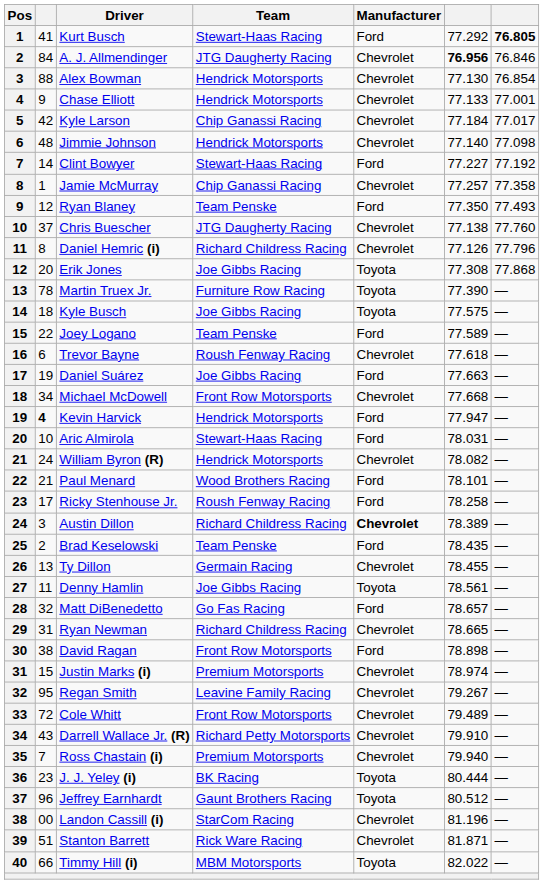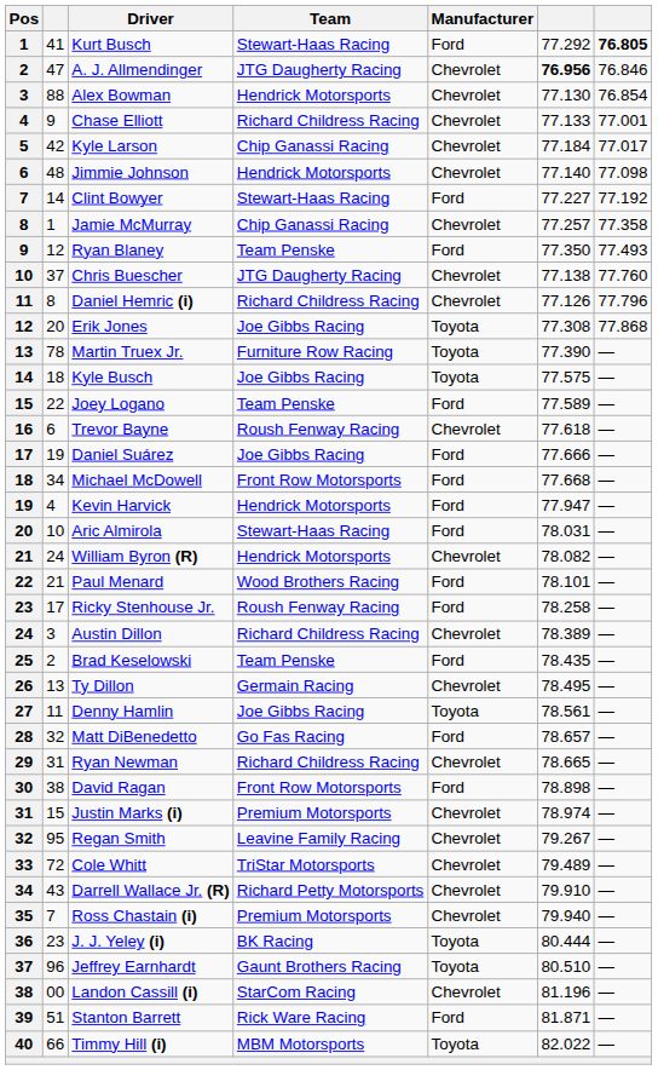 <table class="wikitable" style="font-size:95%">
 <tr>
 <th>Pos</th>
 <th></th>
 <th>Driver</th>
 <th>Team</th>
 <th>Manufacturer</th>
 <th></th>
 <th></th>
 </tr>
 <tr>
 <th>1</th>
 <td>41</td>
 <td><a href='#'>Kurt Busch</a></td>
 <td><a href='#'>Stewart-Haas Racing</a></td>
 <td>Ford</td>
 <td>77.292</td>
 <td><strong>76.805</strong></td>
 </tr>
 <tr>
 <th>2</th>
-<td>84</td>
+<td>47</td>
 <td><a href='#'>A. J. Allmendinger</a></td>
 <td><a href='#'>JTG Daugherty Racing</a></td>
 <td>Chevrolet</td>
 <td><strong>76.956</strong></td>
 <td>76.846</td>
 </tr>
 <tr>
 <th>3</th>
 <td>88</td>
 <td><a href='#'>Alex Bowman</a></td>
 <td><a href='#'>Hendrick Motorsports</a></td>
 <td>Chevrolet</td>
 <td>77.130</td>
 <td>76.854</td>
 </tr>
 <tr>
 <th>4</th>
 <td>9</td>
 <td><a href='#'>Chase Elliott</a></td>
-<td><a href='#'>Hendrick Motorsports</a></td>
+<td><a href='#'>Richard Childress Racing</a></td>
 <td>Chevrolet</td>
 <td>77.133</td>
 <td>77.001</td>
 </tr>
 <tr>
 <th>5</th>
 <td>42</td>
 <td><a href='#'>Kyle Larson</a></td>
 <td><a href='#'>Chip Ganassi Racing</a></td>
 <td>Chevrolet</td>
 <td>77.184</td>
 <td>77.017</td>
 </tr>
 <tr>
 <th>6</th>
 <td>48</td>
 <td><a href='#'>Jimmie Johnson</a></td>
 <td><a href='#'>Hendrick Motorsports</a></td>
 <td>Chevrolet</td>
 <td>77.140</td>
 <td>77.098</td>
 </tr>
 <tr>
 <th>7</th>
 <td>14</td>
 <td><a href='#'>Clint Bowyer</a></td>
 <td><a href='#'>Stewart-Haas Racing</a></td>
 <td>Ford</td>
 <td>77.227</td>
 <td>77.192</td>
 </tr>
 <tr>
 <th>8</th>
 <td>1</td>
 <td><a href='#'>Jamie McMurray</a></td>
 <td><a href='#'>Chip Ganassi Racing</a></td>
 <td>Chevrolet</td>
 <td>77.257</td>
 <td>77.358</td>
 </tr>
 <tr>
 <th>9</th>
 <td>12</td>
 <td><a href='#'>Ryan Blaney</a></td>
 <td><a href='#'>Team Penske</a></td>
 <td>Ford</td>
 <td>77.350</td>
 <td>77.493</td>
 </tr>
 <tr>
 <th>10</th>
 <td>37</td>
 <td><a href='#'>Chris Buescher</a></td>
 <td><a href='#'>JTG Daugherty Racing</a></td>
 <td>Chevrolet</td>
 <td>77.138</td>
 <td>77.760</td>
 </tr>
 <tr>
 <th>11</th>
 <td>8</td>
 <td><a href='#'>Daniel Hemric</a> <strong>(i)</strong></td>
 <td><a href='#'>Richard Childress Racing</a></td>
 <td>Chevrolet</td>
 <td>77.126</td>
 <td>77.796</td>
 </tr>
 <tr>
 <th>12</th>
 <td>20</td>
 <td><a href='#'>Erik Jones</a></td>
 <td><a href='#'>Joe Gibbs Racing</a></td>
 <td>Toyota</td>
 <td>77.308</td>
 <td>77.868</td>
 </tr>
 <tr>
 <th>13</th>
 <td>78</td>
 <td><a href='#'>Martin Truex Jr.</a></td>
 <td><a href='#'>Furniture Row Racing</a></td>
 <td>Toyota</td>
 <td>77.390</td>
 <td>—</td>
 </tr>
 <tr>
 <th>14</th>
 <td>18</td>
 <td><a href='#'>Kyle Busch</a></td>
 <td><a href='#'>Joe Gibbs Racing</a></td>
 <td>Toyota</td>
 <td>77.575</td>
 <td>—</td>
 </tr>
 <tr>
 <th>15</th>
 <td>22</td>
 <td><a href='#'>Joey Logano</a></td>
 <td><a href='#'>Team Penske</a></td>
 <td>Ford</td>
 <td>77.589</td>
 <td>—</td>
 </tr>
 <tr>
 <th>16</th>
 <td>6</td>
 <td><a href='#'>Trevor Bayne</a></td>
 <td><a href='#'>Roush Fenway Racing</a></td>
 <td>Chevrolet</td>
 <td>77.618</td>
 <td>—</td>
 </tr>
 <tr>
 <th>17</th>
 <td>19</td>
 <td><a href='#'>Daniel Suárez</a></td>
 <td><a href='#'>Joe Gibbs Racing</a></td>
 <td>Ford</td>
-<td>77.663</td>
+<td>77.666</td>
 <td>—</td>
 </tr>
 <tr>
 <th>18</th>
 <td>34</td>
 <td><a href='#'>Michael McDowell</a></td>
 <td><a href='#'>Front Row Motorsports</a></td>
-<td>Chevrolet</td>
+<td>Ford</td>
 <td>77.668</td>
 <td>—</td>
 </tr>
 <tr>
 <th>19</th>
-<td><strong>4</strong></td>
+<td>4</td>
 <td><a href='#'>Kevin Harvick</a></td>
 <td><a href='#'>Hendrick Motorsports</a></td>
 <td>Ford</td>
 <td>77.947</td>
 <td>—</td>
 </tr>
 <tr>
 <th>20</th>
 <td>10</td>
 <td><a href='#'>Aric Almirola</a></td>
 <td><a href='#'>Stewart-Haas Racing</a></td>
 <td>Ford</td>
 <td>78.031</td>
 <td>—</td>
 </tr>
 <tr>
 <th>21</th>
 <td>24</td>
 <td><a href='#'>William Byron</a> <strong>(R)</strong></td>
 <td><a href='#'>Hendrick Motorsports</a></td>
 <td>Chevrolet</td>
 <td>78.082</td>
 <td>—</td>
 </tr>
 <tr>
 <th>22</th>
 <td>21</td>
 <td><a href='#'>Paul Menard</a></td>
 <td><a href='#'>Wood Brothers Racing</a></td>
 <td>Ford</td>
 <td>78.101</td>
 <td>—</td>
 </tr>
 <tr>
 <th>23</th>
 <td>17</td>
 <td><a href='#'>Ricky Stenhouse Jr.</a></td>
 <td><a href='#'>Roush Fenway Racing</a></td>
 <td>Ford</td>
 <td>78.258</td>
 <td>—</td>
 </tr>
 <tr>
 <th>24</th>
 <td>3</td>
 <td><a href='#'>Austin Dillon</a></td>
 <td><a href='#'>Richard Childress Racing</a></td>
-<td><strong>Chevrolet</strong></td>
+<td>Chevrolet</td>
 <td>78.389</td>
 <td>—</td>
 </tr>
 <tr>
 <th>25</th>
 <td>2</td>
 <td><a href='#'>Brad Keselowski</a></td>
 <td><a href='#'>Team Penske</a></td>
 <td>Ford</td>
 <td>78.435</td>
 <td>—</td>
 </tr>
 <tr>
 <th>26</th>
 <td>13</td>
 <td><a href='#'>Ty Dillon</a></td>
 <td><a href='#'>Germain Racing</a></td>
 <td>Chevrolet</td>
-<td>78.455</td>
+<td>78.495</td>
 <td>—</td>
 </tr>
 <tr>
 <th>27</th>
 <td>11</td>
 <td><a href='#'>Denny Hamlin</a></td>
 <td><a href='#'>Joe Gibbs Racing</a></td>
 <td>Toyota</td>
 <td>78.561</td>
 <td>—</td>
 </tr>
 <tr>
 <th>28</th>
 <td>32</td>
 <td><a href='#'>Matt DiBenedetto</a></td>
 <td><a href='#'>Go Fas Racing</a></td>
 <td>Ford</td>
 <td>78.657</td>
 <td>—</td>
 </tr>
 <tr>
 <th>29</th>
 <td>31</td>
 <td><a href='#'>Ryan Newman</a></td>
 <td><a href='#'>Richard Childress Racing</a></td>
 <td>Chevrolet</td>
 <td>78.665</td>
 <td>—</td>
 </tr>
 <tr>
 <th>30</th>
 <td>38</td>
 <td><a href='#'>David Ragan</a></td>
 <td><a href='#'>Front Row Motorsports</a></td>
 <td>Ford</td>
 <td>78.898</td>
 <td>—</td>
 </tr>
 <tr>
 <th>31</th>
 <td>15</td>
 <td><a href='#'>Justin Marks</a> <strong>(i)</strong></td>
 <td><a href='#'>Premium Motorsports</a></td>
 <td>Chevrolet</td>
 <td>78.974</td>
 <td>—</td>
 </tr>
 <tr>
 <th>32</th>
 <td>95</td>
 <td><a href='#'>Regan Smith</a></td>
 <td><a href='#'>Leavine Family Racing</a></td>
 <td>Chevrolet</td>
 <td>79.267</td>
 <td>—</td>
 </tr>
 <tr>
 <th>33</th>
 <td>72</td>
 <td><a href='#'>Cole Whitt</a></td>
-<td><a href='#'>Front Row Motorsports</a></td>
+<td><a href='#'>TriStar Motorsports</a></td>
 <td>Chevrolet</td>
 <td>79.489</td>
 <td>—</td>
 </tr>
 <tr>
 <th>34</th>
 <td>43</td>
 <td><a href='#'>Darrell Wallace Jr.</a> <strong>(R)</strong></td>
 <td><a href='#'>Richard Petty Motorsports</a></td>
 <td>Chevrolet</td>
 <td>79.910</td>
 <td>—</td>
 </tr>
 <tr>
 <th>35</th>
 <td>7</td>
 <td><a href='#'>Ross Chastain</a> <strong>(i)</strong></td>
 <td><a href='#'>Premium Motorsports</a></td>
 <td>Chevrolet</td>
 <td>79.940</td>
 <td>—</td>
 </tr>
 <tr>
 <th>36</th>
 <td>23</td>
 <td><a href='#'>J. J. Yeley</a> <strong>(i)</strong></td>
 <td><a href='#'>BK Racing</a></td>
 <td>Toyota</td>
 <td>80.444</td>
 <td>—</td>
 </tr>
 <tr>
 <th>37</th>
 <td>96</td>
 <td><a href='#'>Jeffrey Earnhardt</a></td>
 <td><a href='#'>Gaunt Brothers Racing</a></td>
 <td>Toyota</td>
-<td>80.512</td>
+<td>80.510</td>
 <td>—</td>
 </tr>
 <tr>
 <th>38</th>
 <td>00</td>
 <td><a href='#'>Landon Cassill</a> <strong>(i)</strong></td>
 <td><a href='#'>StarCom Racing</a></td>
 <td>Chevrolet</td>
 <td>81.196</td>
 <td>—</td>
 </tr>
 <tr>
 <th>39</th>
 <td>51</td>
 <td><a href='#'>Stanton Barrett</a></td>
 <td><a href='#'>Rick Ware Racing</a></td>
-<td>Chevrolet</td>
+<td>Ford</td>
 <td>81.871</td>
 <td>—</td>
 </tr>
 <tr>
 <th>40</th>
 <td>66</td>
 <td><a href='#'>Timmy Hill</a> <strong>(i)</strong></td>
 <td><a href='#'>MBM Motorsports</a></td>
 <td>Toyota</td>
 <td>82.022</td>
 <td>—</td>
 </tr>
 <tr>
 <th colspan="7"></th>
 </tr>
 </table>
